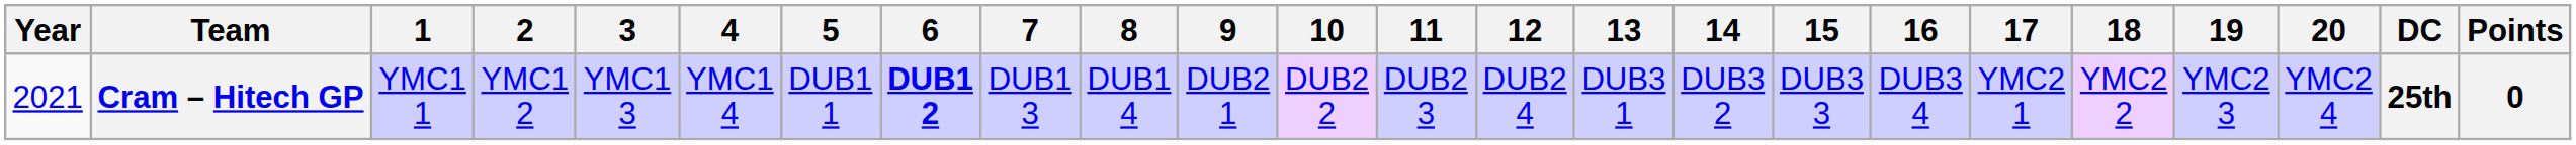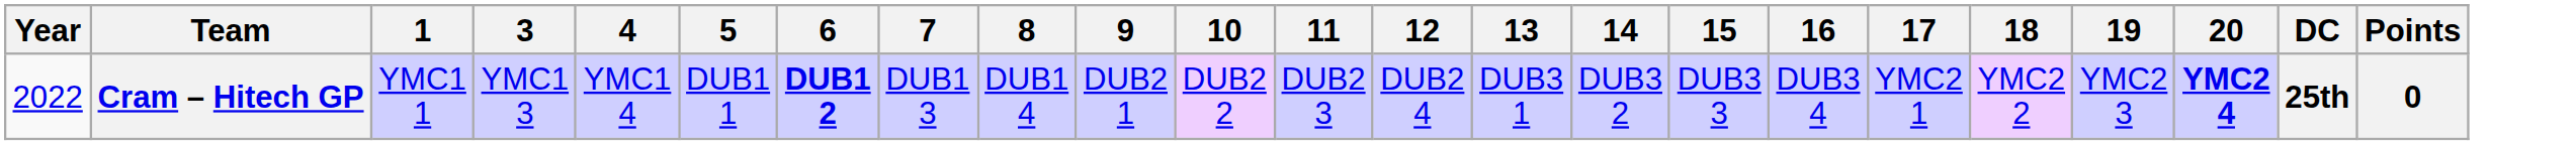 <table class="wikitable" style="text-align:center; font-size:85%">
 <tr>
 <th>Year</th>
 <th>Team</th>
 <th>1</th>
-<th>2</th>
 <th>3</th>
 <th>4</th>
 <th>5</th>
 <th>6</th>
 <th>7</th>
 <th>8</th>
 <th>9</th>
 <th>10</th>
 <th>11</th>
 <th>12</th>
 <th>13</th>
 <th>14</th>
 <th>15</th>
 <th>16</th>
 <th>17</th>
 <th>18</th>
 <th>19</th>
 <th>20</th>
 <th>DC</th>
 <th>Points</th>
 </tr>
 <tr>
-<td><a href='#'>2021</a></td>
+<td><a href='#'>2022</a></td>
 <th nowrap><a href='#'>Cram</a> – <a href='#'>Hitech GP</a></th>
 <td style="background:#cfcfff"><a href='#'>YMC1<br>1</a><br></td>
-<td style="background:#cfcfff"><a href='#'>YMC1<br>2</a><br></td>
 <td style="background:#cfcfff"><a href='#'>YMC1<br>3</a><br></td>
 <td style="background:#cfcfff"><a href='#'>YMC1<br>4</a><br></td>
 <td style="background:#cfcfff"><a href='#'>DUB1<br>1</a><br></td>
 <td style="background:#cfcfff"><strong><a href='#'>DUB1<br>2</a><br></strong></td>
 <td style="background:#cfcfff"><a href='#'>DUB1<br>3</a><br></td>
 <td style="background:#cfcfff"><a href='#'>DUB1<br>4</a><br></td>
 <td style="background:#cfcfff"><a href='#'>DUB2<br>1</a><br></td>
 <td style="background:#efcfff"><a href='#'>DUB2<br>2</a><br></td>
 <td style="background:#cfcfff"><a href='#'>DUB2<br>3</a><br></td>
 <td style="background:#cfcfff"><a href='#'>DUB2<br>4</a><br></td>
 <td style="background:#cfcfff"><a href='#'>DUB3<br>1</a><br></td>
 <td style="background:#cfcfff"><a href='#'>DUB3<br>2</a><br></td>
 <td style="background:#cfcfff"><a href='#'>DUB3<br>3</a><br></td>
 <td style="background:#cfcfff"><a href='#'>DUB3<br>4</a><br></td>
 <td style="background:#cfcfff"><a href='#'>YMC2<br>1</a><br></td>
 <td style="background:#efcfff"><a href='#'>YMC2<br>2</a><br></td>
 <td style="background:#cfcfff"><a href='#'>YMC2<br>3</a><br></td>
-<td style="background:#cfcfff"><a href='#'>YMC2<br>4</a><br></td>
+<td style="background:#cfcfff"><strong><a href='#'>YMC2<br>4</a><br></strong></td>
 <th>25th</th>
 <th>0</th>
 </tr>
 </table>
